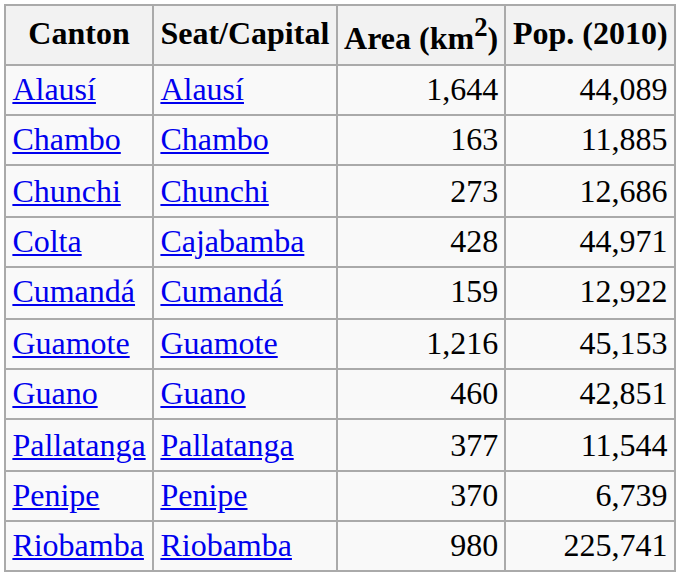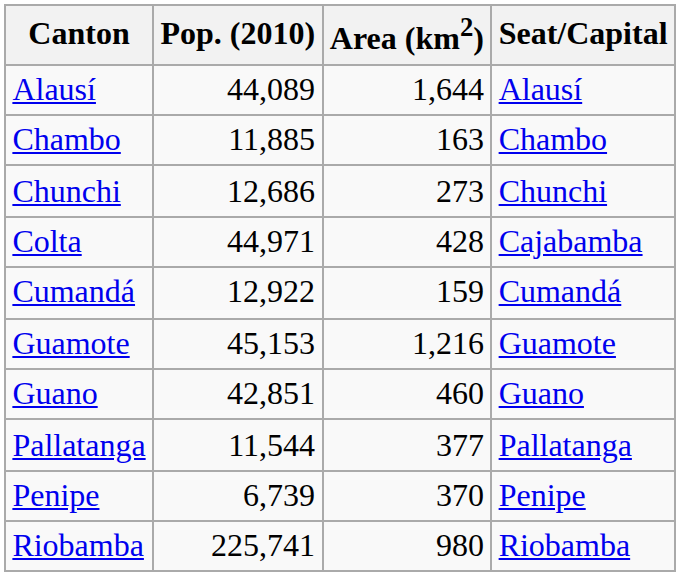 <table class="wikitable sortable">
 <tr>
 <th>Canton</th>
+<th>Pop. (2010)</th>
+<th>Area (km<sup>2</sup>)</th>
 <th>Seat/Capital</th>
-<th>Area (km<sup>2</sup>)</th>
-<th>Pop. (2010)</th>
 </tr>
 <tr>
 <td><a href='#'>Alausí</a></td>
+<td align=right>44,089</td>
+<td align="right">1,644</td>
 <td><a href='#'>Alausí</a></td>
-<td align="right">1,644</td>
-<td align=right>44,089</td>
 </tr>
 <tr>
 <td><a href='#'>Chambo</a></td>
+<td align=right>11,885</td>
+<td align="right">163</td>
 <td><a href='#'>Chambo</a></td>
-<td align="right">163</td>
-<td align=right>11,885</td>
 </tr>
 <tr>
 <td><a href='#'>Chunchi</a></td>
+<td align=right>12,686</td>
+<td align="right">273</td>
 <td><a href='#'>Chunchi</a></td>
-<td align="right">273</td>
-<td align=right>12,686</td>
 </tr>
 <tr>
 <td><a href='#'>Colta</a></td>
+<td align=right>44,971</td>
+<td align="right">428</td>
 <td><a href='#'>Cajabamba</a></td>
-<td align="right">428</td>
-<td align=right>44,971</td>
 </tr>
 <tr>
 <td><a href='#'>Cumandá</a></td>
+<td align=right>12,922</td>
+<td align="right">159</td>
 <td><a href='#'>Cumandá</a></td>
-<td align="right">159</td>
-<td align=right>12,922</td>
 </tr>
 <tr>
 <td><a href='#'>Guamote</a></td>
+<td align=right>45,153</td>
+<td align="right">1,216</td>
 <td><a href='#'>Guamote</a></td>
-<td align="right">1,216</td>
-<td align=right>45,153</td>
 </tr>
 <tr>
 <td><a href='#'>Guano</a></td>
+<td align=right>42,851</td>
+<td align="right">460</td>
 <td><a href='#'>Guano</a></td>
-<td align="right">460</td>
-<td align=right>42,851</td>
 </tr>
 <tr>
 <td><a href='#'>Pallatanga</a></td>
+<td align=right>11,544</td>
+<td align="right">377</td>
 <td><a href='#'>Pallatanga</a></td>
-<td align="right">377</td>
-<td align=right>11,544</td>
 </tr>
 <tr>
 <td><a href='#'>Penipe</a></td>
+<td align=right>6,739</td>
+<td align="right">370</td>
 <td><a href='#'>Penipe</a></td>
-<td align="right">370</td>
-<td align=right>6,739</td>
 </tr>
 <tr>
 <td><a href='#'>Riobamba</a></td>
+<td align=right>225,741</td>
+<td align="right">980</td>
 <td><a href='#'>Riobamba</a></td>
-<td align="right">980</td>
-<td align=right>225,741</td>
 </tr>
 </table>
